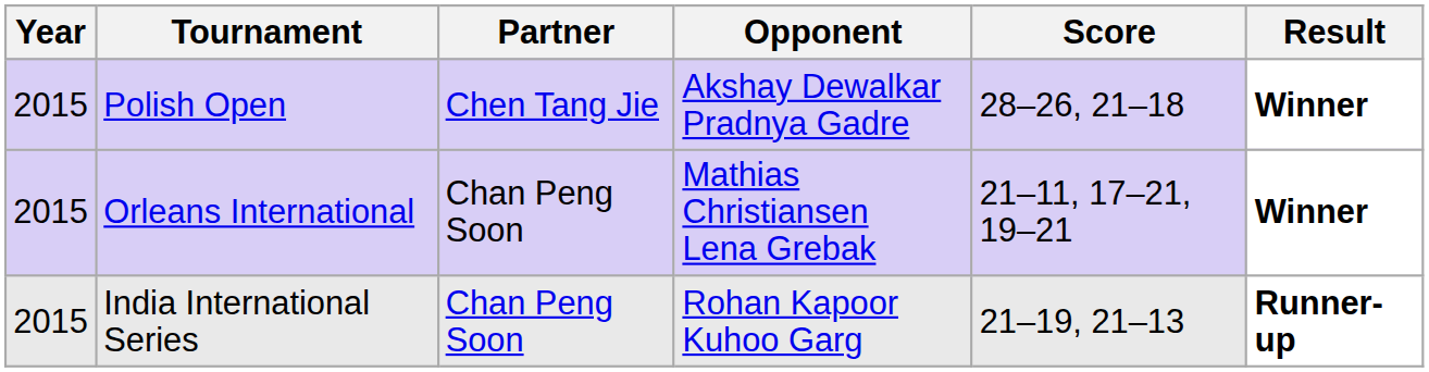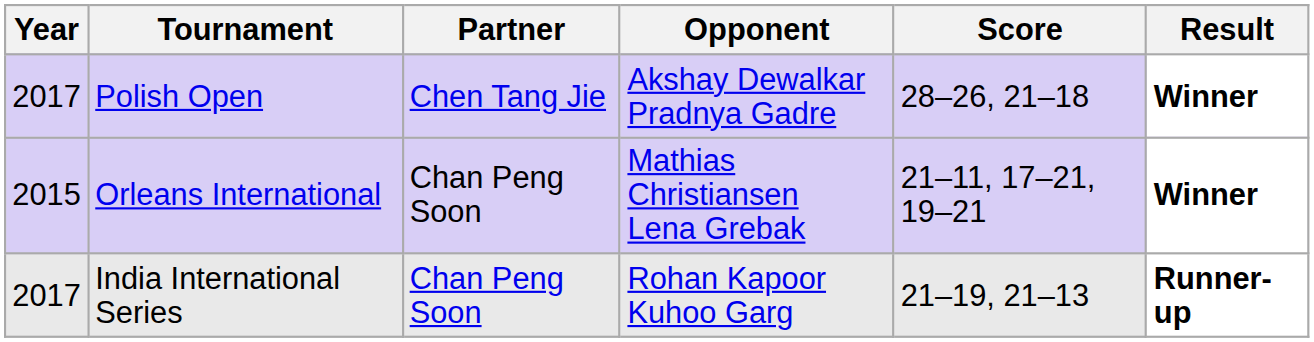 <table class="sortable wikitable" style="font-size: 90%;">
 <tr>
 <th>Year</th>
 <th>Tournament</th>
 <th>Partner</th>
 <th>Opponent</th>
 <th>Score</th>
 <th>Result</th>
 </tr>
 <tr style="background:#D8CEF6">
-<td align="center">2015</td>
+<td align="center">2017</td>
 <td align="left"><a href='#'>Polish Open</a></td>
 <td align="left"> <a href='#'>Chen Tang Jie</a></td>
 <td align="left"> <a href='#'>Akshay Dewalkar</a> <br>  <a href='#'>Pradnya Gadre</a></td>
 <td align="left">28–26, 21–18</td>
 <td style="text-align:left; background:white"> <strong>Winner</strong></td>
 </tr>
 <tr style="background:#D8CEF6">
 <td align="center">2015</td>
 <td align="left"><a href='#'>Orleans International</a></td>
 <td align="left"> Chan Peng Soon</td>
 <td align="left"> <a href='#'>Mathias Christiansen</a> <br>  <a href='#'>Lena Grebak</a></td>
 <td align="left">21–11, 17–21, 19–21</td>
 <td style="text-align:left; background:white"> <strong>Winner</strong></td>
 </tr>
 <tr style="background:#E9E9E9">
-<td align="center">2015</td>
+<td align="center">2017</td>
 <td align="left">India International Series</td>
 <td align="left"> <a href='#'>Chan Peng Soon</a></td>
 <td align="left"> <a href='#'>Rohan Kapoor</a> <br>  <a href='#'>Kuhoo Garg</a></td>
 <td align="left">21–19, 21–13</td>
 <td style="text-align:left; background:white"> <strong>Runner-up</strong></td>
 </tr>
 </table>
